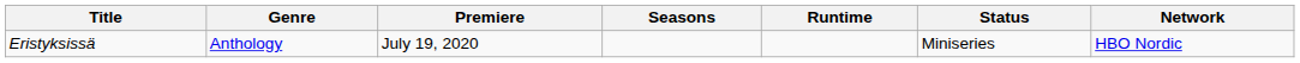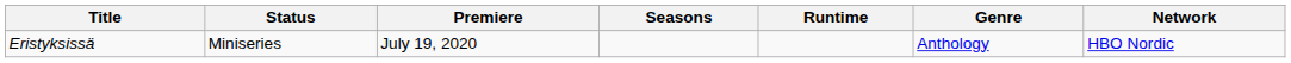 <table class="wikitable sortable" style="width:100%">
 <tr>
 <th>Title</th>
-<th>Genre</th>
+<th>Status</th>
 <th>Premiere</th>
 <th>Seasons</th>
 <th>Runtime</th>
-<th>Status</th>
+<th>Genre</th>
 <th>Network</th>
 </tr>
 <tr>
 <td><em>Eristyksissä</em></td>
-<td><a href='#'>Anthology</a></td>
+<td>Miniseries</td>
 <td>July 19, 2020</td>
 <td></td>
 <td></td>
-<td>Miniseries</td>
+<td><a href='#'>Anthology</a></td>
 <td><a href='#'>HBO Nordic</a></td>
 </tr>
 </table>
